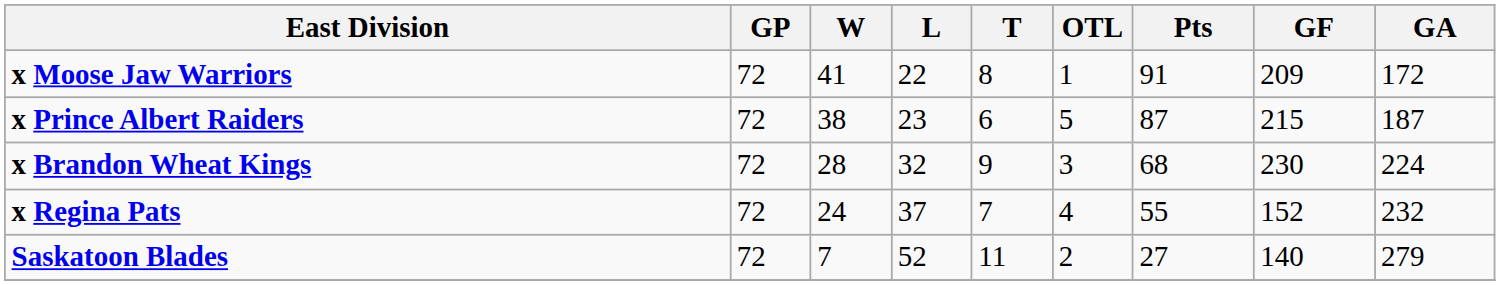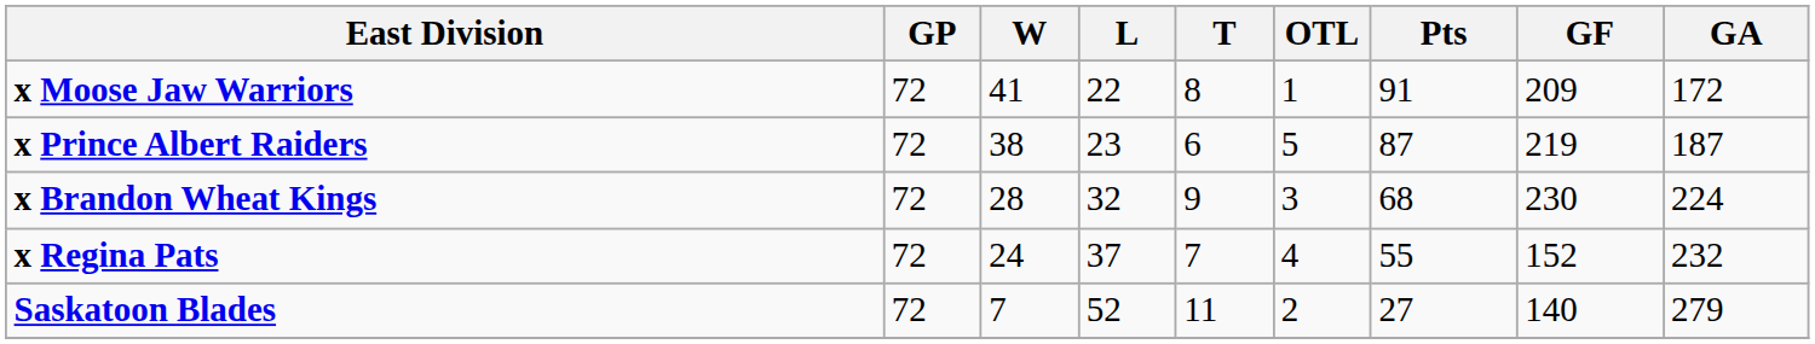 <table class="wikitable">
 <tr>
 <th width="45%">East Division</th>
 <th width="5%">GP</th>
 <th width="5%">W</th>
 <th width="5%">L</th>
 <th width="5%">T</th>
 <th width="5%">OTL</th>
 <th width="7.5%">Pts</th>
 <th width="7.5%">GF</th>
 <th width="7.5%">GA</th>
 </tr>
 <tr>
 <td><strong>x <a href='#'>Moose Jaw Warriors</a></strong></td>
 <td>72</td>
 <td>41</td>
 <td>22</td>
 <td>8</td>
 <td>1</td>
 <td>91</td>
 <td>209</td>
 <td>172</td>
 </tr>
 <tr>
 <td><strong>x <a href='#'>Prince Albert Raiders</a></strong></td>
 <td>72</td>
 <td>38</td>
 <td>23</td>
 <td>6</td>
 <td>5</td>
 <td>87</td>
-<td>215</td>
+<td>219</td>
 <td>187</td>
 </tr>
 <tr>
 <td><strong>x <a href='#'>Brandon Wheat Kings</a></strong></td>
 <td>72</td>
 <td>28</td>
 <td>32</td>
 <td>9</td>
 <td>3</td>
 <td>68</td>
 <td>230</td>
 <td>224</td>
 </tr>
 <tr>
 <td><strong>x <a href='#'>Regina Pats</a></strong></td>
 <td>72</td>
 <td>24</td>
 <td>37</td>
 <td>7</td>
 <td>4</td>
 <td>55</td>
 <td>152</td>
 <td>232</td>
 </tr>
 <tr>
 <td><strong><a href='#'>Saskatoon Blades</a></strong></td>
 <td>72</td>
 <td>7</td>
 <td>52</td>
 <td>11</td>
 <td>2</td>
 <td>27</td>
 <td>140</td>
 <td>279</td>
 </tr>
 <tr>
 </tr>
 </table>
